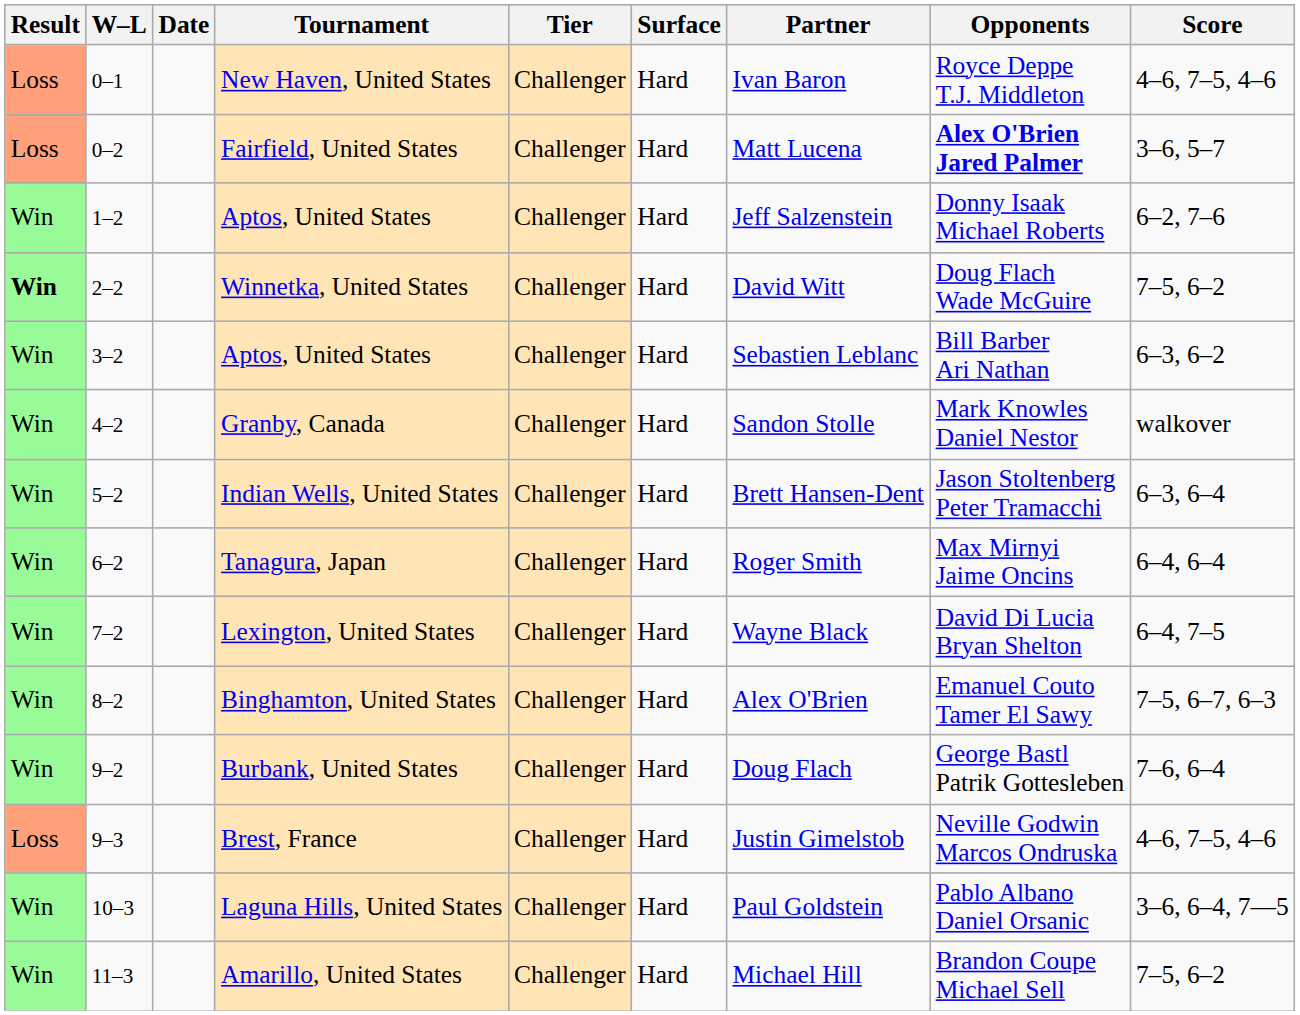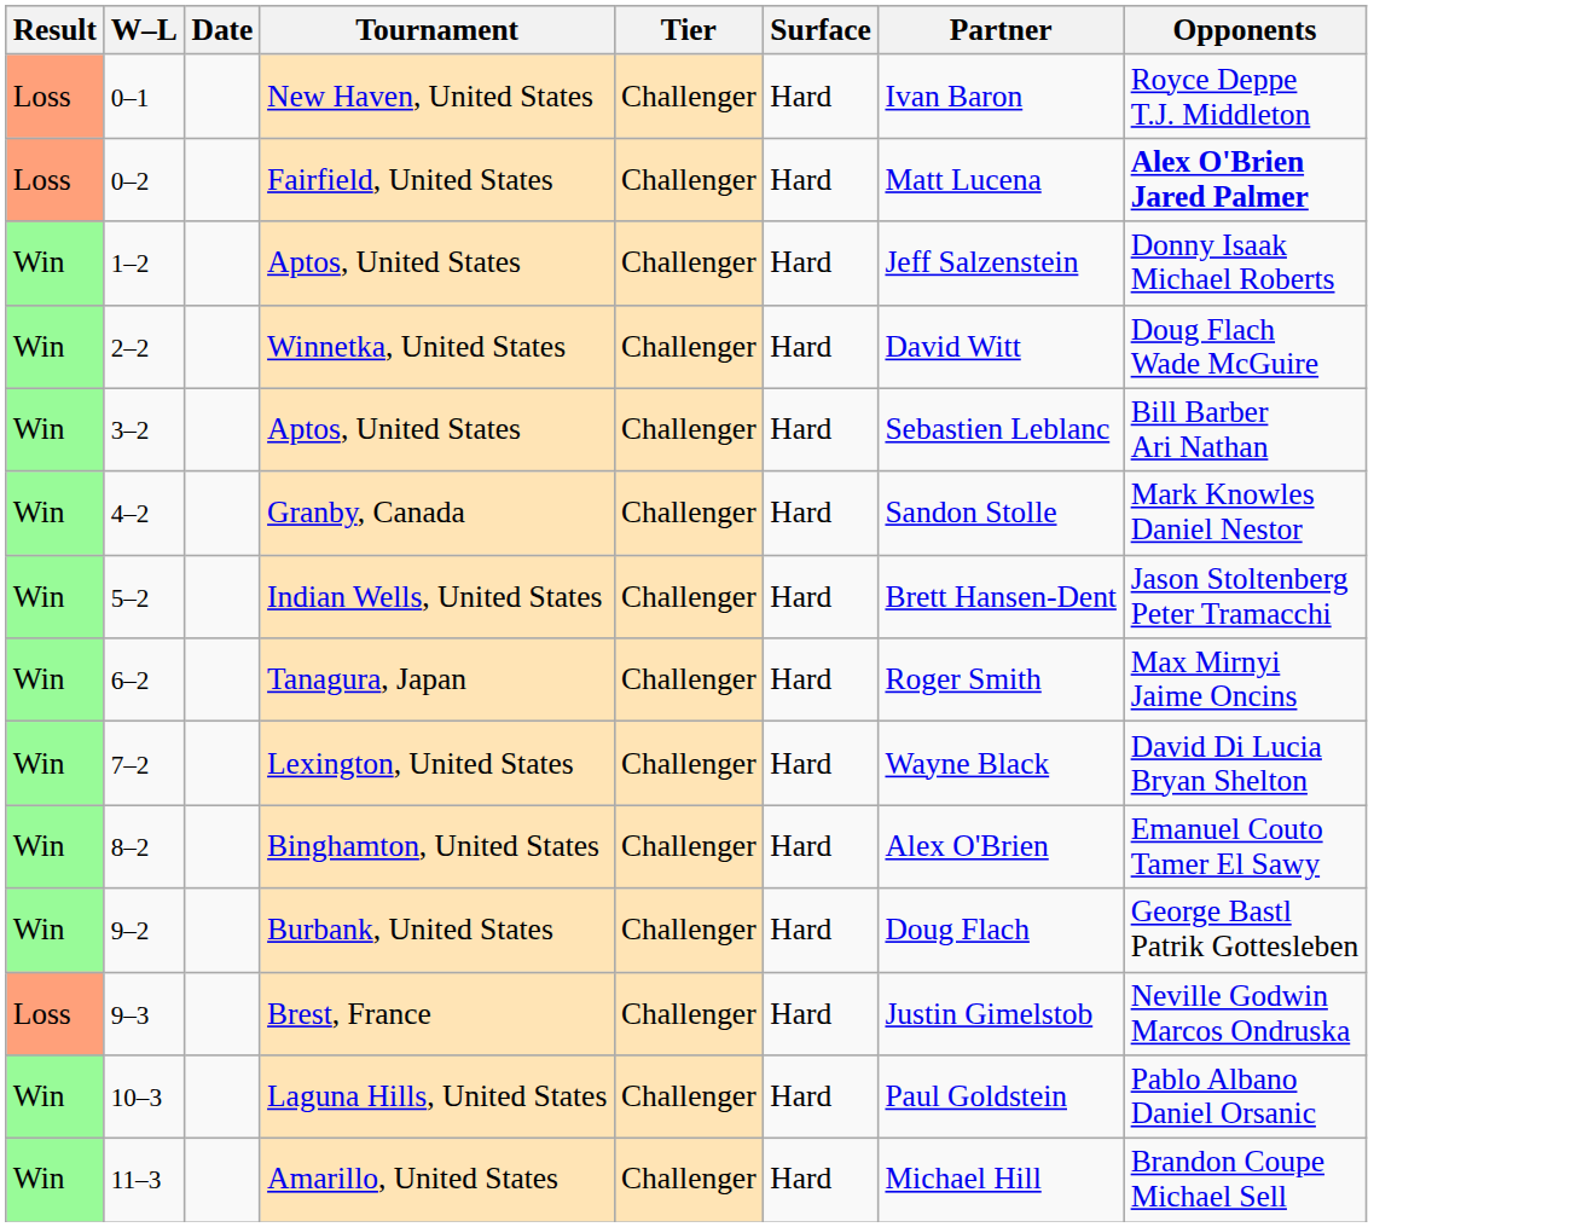 <table class="sortable wikitable">
 <tr>
 <th>Result</th>
 <th class="unsortable">W–L</th>
 <th>Date</th>
 <th>Tournament</th>
 <th>Tier</th>
 <th>Surface</th>
 <th>Partner</th>
 <th>Opponents</th>
-<th class="unsortable">Score</th>
 </tr>
 <tr>
 <td style="background:#ffa07a;">Loss</td>
 <td><small>0–1</small></td>
 <td></td>
 <td style="background:moccasin;"><a href='#'>New Haven</a>, United States</td>
 <td style="background:moccasin;">Challenger</td>
 <td>Hard</td>
 <td> <a href='#'>Ivan Baron</a></td>
 <td> <a href='#'>Royce Deppe</a> <br>  <a href='#'>T.J. Middleton</a></td>
-<td>4–6, 7–5, 4–6</td>
 </tr>
 <tr>
 <td style="background:#ffa07a;">Loss</td>
 <td><small>0–2</small></td>
 <td></td>
 <td style="background:moccasin;"><a href='#'>Fairfield</a>, United States</td>
 <td style="background:moccasin;">Challenger</td>
 <td>Hard</td>
 <td> <a href='#'>Matt Lucena</a></td>
 <td><strong> <a href='#'>Alex O'Brien</a> <br>  <a href='#'>Jared Palmer</a></strong></td>
-<td>3–6, 5–7</td>
 </tr>
 <tr>
 <td style="background:#98fb98;">Win</td>
 <td><small>1–2</small></td>
 <td></td>
 <td style="background:moccasin;"><a href='#'>Aptos</a>, United States</td>
 <td style="background:moccasin;">Challenger</td>
 <td>Hard</td>
 <td> <a href='#'>Jeff Salzenstein</a></td>
 <td> <a href='#'>Donny Isaak</a> <br>  <a href='#'>Michael Roberts</a></td>
-<td>6–2, 7–6</td>
 </tr>
 <tr>
-<td style="background:#98fb98;"><strong>Win</strong></td>
+<td style="background:#98fb98;">Win</td>
 <td><small>2–2</small></td>
 <td></td>
 <td style="background:moccasin;"><a href='#'>Winnetka</a>, United States</td>
 <td style="background:moccasin;">Challenger</td>
 <td>Hard</td>
 <td> <a href='#'>David Witt</a></td>
 <td> <a href='#'>Doug Flach</a> <br>  <a href='#'>Wade McGuire</a></td>
-<td>7–5, 6–2</td>
 </tr>
 <tr>
 <td style="background:#98fb98;">Win</td>
 <td><small>3–2</small></td>
 <td></td>
 <td style="background:moccasin;"><a href='#'>Aptos</a>, United States</td>
 <td style="background:moccasin;">Challenger</td>
 <td>Hard</td>
 <td> <a href='#'>Sebastien Leblanc</a></td>
 <td> <a href='#'>Bill Barber</a> <br>  <a href='#'>Ari Nathan</a></td>
-<td>6–3, 6–2</td>
 </tr>
 <tr>
 <td style="background:#98fb98;">Win</td>
 <td><small>4–2</small></td>
 <td></td>
 <td style="background:moccasin;"><a href='#'>Granby</a>, Canada</td>
 <td style="background:moccasin;">Challenger</td>
 <td>Hard</td>
 <td> <a href='#'>Sandon Stolle</a></td>
 <td> <a href='#'>Mark Knowles</a> <br>  <a href='#'>Daniel Nestor</a></td>
-<td>walkover</td>
 </tr>
 <tr>
 <td style="background:#98fb98;">Win</td>
 <td><small>5–2</small></td>
 <td></td>
 <td style="background:moccasin;"><a href='#'>Indian Wells</a>, United States</td>
 <td style="background:moccasin;">Challenger</td>
 <td>Hard</td>
 <td> <a href='#'>Brett Hansen-Dent</a></td>
 <td> <a href='#'>Jason Stoltenberg</a> <br>  <a href='#'>Peter Tramacchi</a></td>
-<td>6–3, 6–4</td>
 </tr>
 <tr>
 <td style="background:#98fb98;">Win</td>
 <td><small>6–2</small></td>
 <td></td>
 <td style="background:moccasin;"><a href='#'>Tanagura</a>, Japan</td>
 <td style="background:moccasin;">Challenger</td>
 <td>Hard</td>
 <td> <a href='#'>Roger Smith</a></td>
 <td> <a href='#'>Max Mirnyi</a> <br>  <a href='#'>Jaime Oncins</a></td>
-<td>6–4, 6–4</td>
 </tr>
 <tr>
 <td style="background:#98fb98;">Win</td>
 <td><small>7–2</small></td>
 <td></td>
 <td style="background:moccasin;"><a href='#'>Lexington</a>, United States</td>
 <td style="background:moccasin;">Challenger</td>
 <td>Hard</td>
 <td> <a href='#'>Wayne Black</a></td>
 <td> <a href='#'>David Di Lucia</a> <br>  <a href='#'>Bryan Shelton</a></td>
-<td>6–4, 7–5</td>
 </tr>
 <tr>
 <td style="background:#98fb98;">Win</td>
 <td><small>8–2</small></td>
 <td></td>
 <td style="background:moccasin;"><a href='#'>Binghamton</a>, United States</td>
 <td style="background:moccasin;">Challenger</td>
 <td>Hard</td>
 <td> <a href='#'>Alex O'Brien</a></td>
 <td> <a href='#'>Emanuel Couto</a> <br>  <a href='#'>Tamer El Sawy</a></td>
-<td>7–5, 6–7, 6–3</td>
 </tr>
 <tr>
 <td style="background:#98fb98;">Win</td>
 <td><small>9–2</small></td>
 <td></td>
 <td style="background:moccasin;"><a href='#'>Burbank</a>, United States</td>
 <td style="background:moccasin;">Challenger</td>
 <td>Hard</td>
 <td> <a href='#'>Doug Flach</a></td>
 <td> <a href='#'>George Bastl</a> <br>  Patrik Gottesleben</td>
-<td>7–6, 6–4</td>
 </tr>
 <tr>
 <td style="background:#ffa07a;">Loss</td>
 <td><small>9–3</small></td>
 <td></td>
 <td style="background:moccasin;"><a href='#'>Brest</a>, France</td>
 <td style="background:moccasin;">Challenger</td>
 <td>Hard</td>
 <td> <a href='#'>Justin Gimelstob</a></td>
 <td> <a href='#'>Neville Godwin</a> <br>  <a href='#'>Marcos Ondruska</a></td>
-<td>4–6, 7–5, 4–6</td>
 </tr>
 <tr>
 <td style="background:#98fb98;">Win</td>
 <td><small>10–3</small></td>
 <td></td>
 <td style="background:moccasin;"><a href='#'>Laguna Hills</a>, United States</td>
 <td style="background:moccasin;">Challenger</td>
 <td>Hard</td>
 <td> <a href='#'>Paul Goldstein</a></td>
 <td> <a href='#'>Pablo Albano</a> <br>  <a href='#'>Daniel Orsanic</a></td>
-<td>3–6, 6–4, 7—5</td>
 </tr>
 <tr>
 <td style="background:#98fb98;">Win</td>
 <td><small>11–3</small></td>
 <td></td>
 <td style="background:moccasin;"><a href='#'>Amarillo</a>, United States</td>
 <td style="background:moccasin;">Challenger</td>
 <td>Hard</td>
 <td> <a href='#'>Michael Hill</a></td>
 <td> <a href='#'>Brandon Coupe</a> <br>  <a href='#'>Michael Sell</a></td>
-<td>7–5, 6–2</td>
 </tr>
 </table>
